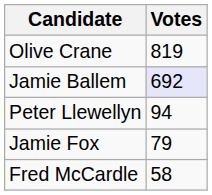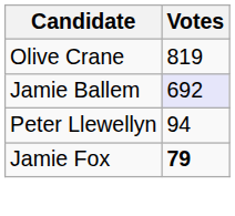 <table class="wikitable">
 <tr>
 <th>Candidate</th>
 <th>Votes</th>
 </tr>
 <tr>
 <td>Olive Crane</td>
 <td>819</td>
 </tr>
 <tr>
 <td>Jamie Ballem</td>
 <td style="background: lavender;">692</td>
 </tr>
 <tr>
 <td>Peter Llewellyn</td>
 <td>94</td>
 </tr>
 <tr>
 <td>Jamie Fox</td>
-<td>79</td>
-</tr>
-<tr>
-<td>Fred McCardle</td>
-<td>58</td>
+<td><strong>79</strong></td>
 </tr>
 </table>
